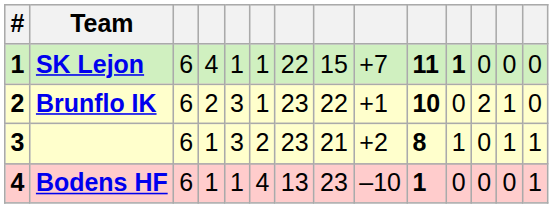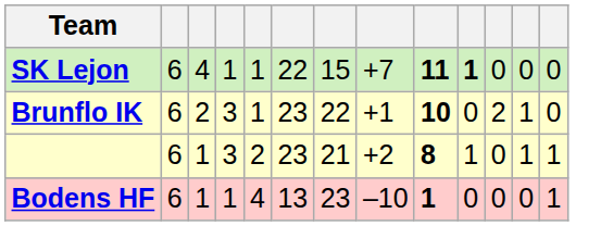 <table class="wikitable sortable">
 <tr>
-<th>#</th>
 <th>Team</th>
 <th></th>
 <th></th>
 <th></th>
 <th></th>
 <th></th>
 <th></th>
 <th></th>
 <th></th>
 <th></th>
 <th></th>
 <th></th>
 <th></th>
 </tr>
 <tr style="background: #D0F0C0;">
-<td><strong>1</strong></td>
 <td><strong><a href='#'>SK Lejon</a></strong></td>
 <td>6</td>
 <td>4</td>
 <td>1</td>
 <td>1</td>
 <td>22</td>
 <td>15</td>
 <td>+7</td>
 <td><strong>11</strong></td>
 <td><strong>1</strong></td>
 <td>0</td>
 <td>0</td>
 <td>0</td>
 </tr>
 <tr style="background: #FFFFCC;">
-<td><strong>2</strong></td>
 <td> <strong><a href='#'>Brunflo IK</a></strong></td>
 <td>6</td>
 <td>2</td>
 <td>3</td>
 <td>1</td>
 <td>23</td>
 <td>22</td>
 <td>+1</td>
 <td><strong>10</strong></td>
 <td>0</td>
 <td>2</td>
 <td>1</td>
 <td>0</td>
 </tr>
 <tr style="background: #FFFFCC;">
-<td><strong>3</strong></td>
 <td></td>
 <td>6</td>
 <td>1</td>
 <td>3</td>
 <td>2</td>
 <td>23</td>
 <td>21</td>
 <td>+2</td>
 <td><strong>8</strong></td>
 <td>1</td>
 <td>0</td>
 <td>1</td>
 <td>1</td>
 </tr>
 <tr style="background: #FFCCCC;">
-<td><strong>4</strong></td>
 <td><strong><a href='#'>Bodens HF</a></strong></td>
 <td>6</td>
 <td>1</td>
 <td>1</td>
 <td>4</td>
 <td>13</td>
 <td>23</td>
 <td>–10</td>
 <td><strong>1</strong></td>
 <td>0</td>
 <td>0</td>
 <td>0</td>
 <td>1</td>
 </tr>
 </table>
